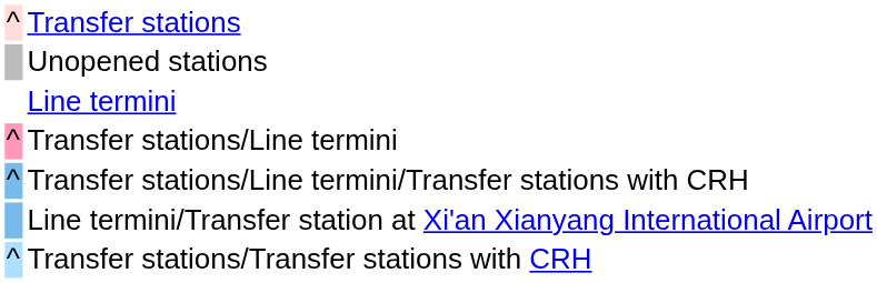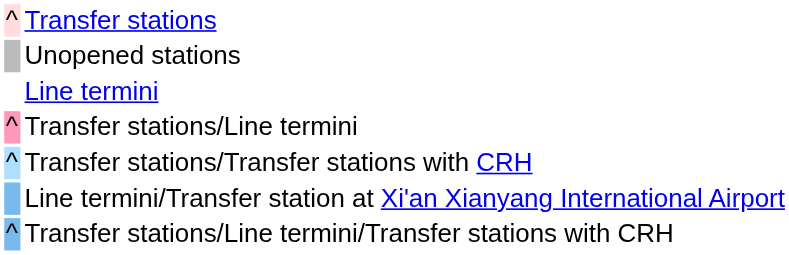 <table class="wikitable_sortable" style="font-size:100%">
 <tr>
 <td style="background-color:#FFDDDD">^</td>
 <td><a href='#'>Transfer stations</a></td>
 </tr>
 <tr>
 <td style="background-color:#bbbbbb"></td>
 <td>Unopened stations</td>
 </tr>
 <tr>
 <td style="background-color:#white"></td>
 <td><a href='#'>Line termini</a></td>
 </tr>
 <tr>
 <td style="background-color:#FF99BB">^</td>
 <td>Transfer stations/Line termini</td>
 </tr>
 <tr>
-<td style="background-color:#79BAEC">^</td>
-<td>Transfer stations/Line termini/Transfer stations with CRH</td>
+<td style="background-color:#ADDFFF">^ </td>
+<td>Transfer stations/Transfer stations with <a href='#'>CRH</a></td>
 </tr>
 <tr>
 <td style="background-color:#79BAEC"></td>
 <td>Line termini/Transfer station at <a href='#'>Xi'an Xianyang International Airport</a></td>
 </tr>
 <tr>
-<td style="background-color:#ADDFFF">^ </td>
-<td>Transfer stations/Transfer stations with <a href='#'>CRH</a></td>
+<td style="background-color:#79BAEC">^</td>
+<td>Transfer stations/Line termini/Transfer stations with CRH</td>
 </tr>
 <tr>
 </tr>
 </table>
